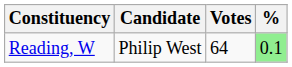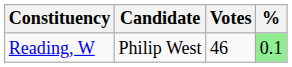 <table class="wikitable">
 <tr>
 <th>Constituency</th>
 <th>Candidate</th>
 <th>Votes</th>
 <th>%</th>
 </tr>
 <tr>
 <td><a href='#'>Reading, W</a></td>
 <td>Philip West</td>
-<td>64</td>
+<td>46</td>
 <td style="background: lightgreen;">0.1</td>
 </tr>
 </table>
